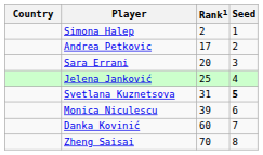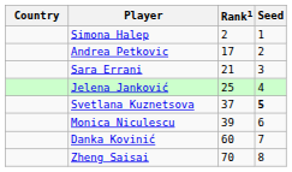 <table class="sortable wikitable">
 <tr>
 <th width="70">Country</th>
 <th width="175">Player</th>
 <th>Rank<sup>1</sup></th>
 <th>Seed</th>
 </tr>
 <tr>
 <td></td>
 <td><a href='#'>Simona Halep</a></td>
 <td>2</td>
 <td>1</td>
 </tr>
 <tr>
 <td></td>
 <td><a href='#'>Andrea Petkovic</a></td>
 <td>17</td>
 <td>2</td>
 </tr>
 <tr>
 <td></td>
 <td><a href='#'>Sara Errani</a></td>
-<td>20</td>
+<td>21</td>
 <td>3</td>
 </tr>
 <tr style="background:#cfc;">
 <td></td>
 <td><a href='#'>Jelena Janković</a></td>
 <td>25</td>
 <td>4</td>
 </tr>
 <tr>
 <td></td>
 <td><a href='#'>Svetlana Kuznetsova</a></td>
-<td>31</td>
+<td>37</td>
 <td><strong>5</strong></td>
 </tr>
 <tr>
 <td></td>
 <td><a href='#'>Monica Niculescu</a></td>
 <td>39</td>
 <td>6</td>
 </tr>
 <tr>
 <td></td>
 <td><a href='#'>Danka Kovinić</a></td>
 <td>60</td>
 <td>7</td>
 </tr>
 <tr>
 <td></td>
 <td><a href='#'>Zheng Saisai</a></td>
 <td>70</td>
 <td>8</td>
 </tr>
 </table>
